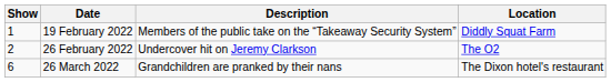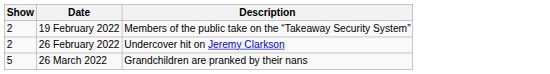 <table class="wikitable">
 <tr>
 <th>Show</th>
 <th>Date</th>
 <th>Description</th>
-<th>Location</th>
 </tr>
 <tr>
-<td>1</td>
+<td>2</td>
 <td>19 February 2022</td>
 <td>Members of the public take on the “Takeaway Security System”</td>
-<td><a href='#'>Diddly Squat Farm</a></td>
 </tr>
 <tr>
 <td>2</td>
 <td>26 February 2022</td>
 <td>Undercover hit on <a href='#'>Jeremy Clarkson</a></td>
-<td><a href='#'>The O2</a></td>
 </tr>
 <tr>
-<td>6</td>
+<td>5</td>
 <td>26 March 2022</td>
 <td>Grandchildren are pranked by their nans</td>
-<td>The Dixon hotel's restaurant</td>
 </tr>
 </table>
